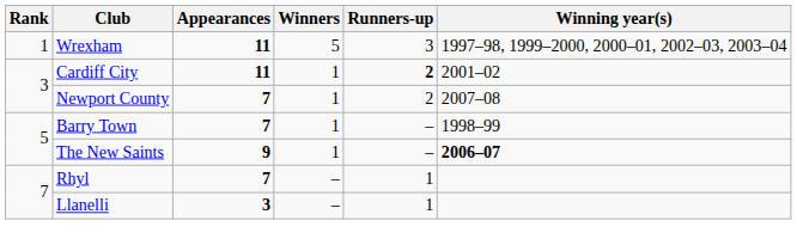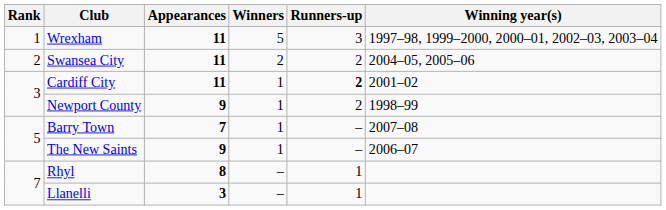 <table class="wikitable" style="text-align: right">
 <tr>
 <th>Rank</th>
 <th>Club</th>
 <th>Appearances</th>
 <th>Winners</th>
 <th>Runners-up</th>
 <th>Winning year(s)</th>
 </tr>
 <tr>
 <td>1</td>
 <td align="left"><a href='#'>Wrexham</a></td>
 <td><strong>11</strong></td>
 <td>5</td>
 <td>3</td>
 <td align="left">1997–98, 1999–2000, 2000–01, 2002–03, 2003–04</td>
 </tr>
 <tr>
+<td>2</td>
+<td align="left"><a href='#'>Swansea City</a></td>
+<td><strong>11</strong></td>
+<td>2</td>
+<td>2</td>
+<td align="left">2004–05, 2005–06</td>
+</tr>
+<tr>
 <td rowspan="2">3</td>
 <td align="left"><a href='#'>Cardiff City</a></td>
 <td><strong>11</strong></td>
 <td>1</td>
 <td><strong>2</strong></td>
 <td align="left">2001–02</td>
 </tr>
 <tr>
 <td align="left"><a href='#'>Newport County</a></td>
-<td><strong>7</strong></td>
+<td><strong>9</strong></td>
 <td>1</td>
 <td>2</td>
-<td align="left">2007–08</td>
+<td align="left">1998–99</td>
 </tr>
 <tr>
 <td rowspan="2">5</td>
 <td align="left"><a href='#'>Barry Town</a></td>
 <td><strong>7</strong></td>
 <td>1</td>
 <td>–</td>
-<td align="left">1998–99</td>
+<td align="left">2007–08</td>
 </tr>
 <tr>
 <td align="left"><a href='#'>The New Saints</a></td>
 <td><strong>9</strong></td>
 <td>1</td>
 <td>–</td>
-<td align="left"><strong>2006–07</strong></td>
+<td align="left">2006–07</td>
 </tr>
 <tr>
 <td rowspan="2">7</td>
 <td align="left"><a href='#'>Rhyl</a></td>
-<td><strong>7</strong></td>
+<td><strong>8</strong></td>
 <td>–</td>
 <td>1</td>
 <td></td>
 </tr>
 <tr>
 <td align="left"><a href='#'>Llanelli</a></td>
 <td><strong>3</strong></td>
 <td>–</td>
 <td>1</td>
 <td></td>
 </tr>
 </table>
